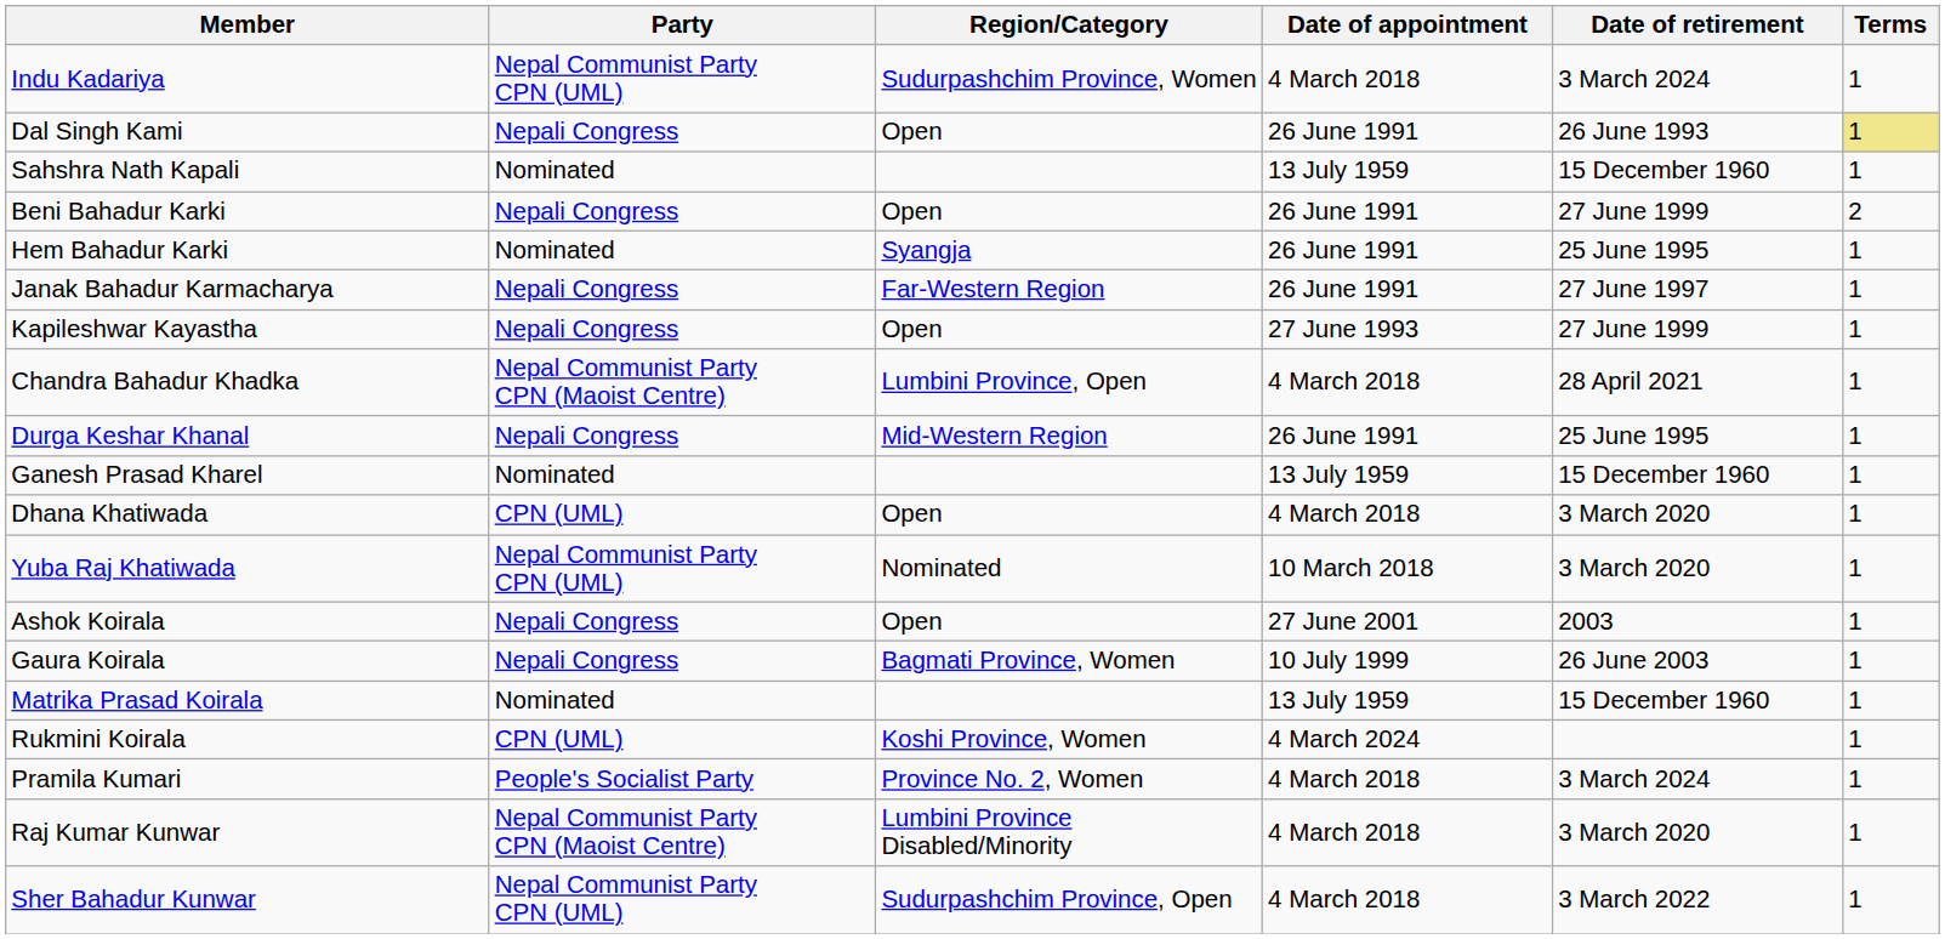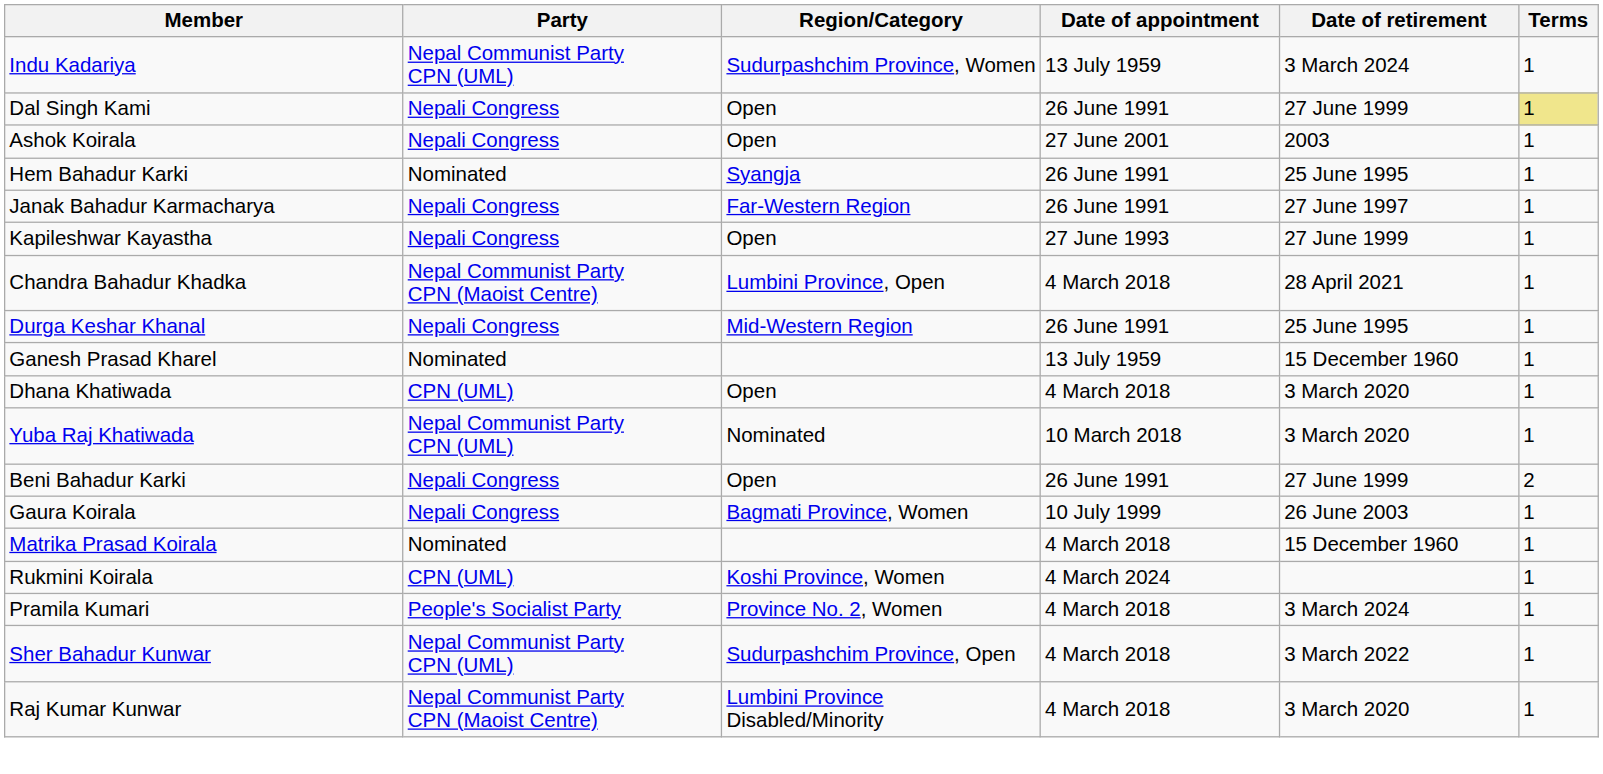 <table class="wikitable sortable">
 <tr>
 <th style="width: 25%;">Member</th>
 <th style="width: 20%;">Party</th>
 <th style="width: 20%;">Region/Category</th>
 <th style="width: 15%;">Date of appointment</th>
 <th style="width: 15%;">Date of retirement</th>
 <th style="width: 5%;">Terms</th>
 </tr>
 <tr>
 <td><a href='#'>Indu Kadariya</a></td>
 <td><a href='#'>Nepal Communist Party</a><br><a href='#'>CPN (UML)</a></td>
 <td><a href='#'>Sudurpashchim Province</a>, Women</td>
-<td>4 March 2018</td>
+<td>13 July 1959</td>
 <td>3 March 2024</td>
 <td>1</td>
 </tr>
 <tr>
 <td>Dal Singh Kami</td>
 <td><a href='#'>Nepali Congress</a></td>
 <td>Open</td>
 <td>26 June 1991</td>
-<td>26 June 1993</td>
+<td>27 June 1999</td>
 <td style="background: khaki;">1</td>
 </tr>
 <tr>
-<td>Sahshra Nath Kapali</td>
-<td>Nominated</td>
-<td></td>
-<td>13 July 1959</td>
-<td>15 December 1960</td>
-<td>1</td>
-</tr>
-<tr>
-<td>Beni Bahadur Karki</td>
+<td>Ashok Koirala</td>
 <td><a href='#'>Nepali Congress</a></td>
 <td>Open</td>
-<td>26 June 1991</td>
-<td>27 June 1999</td>
-<td>2</td>
+<td>27 June 2001</td>
+<td>2003</td>
+<td>1</td>
 </tr>
 <tr>
 <td>Hem Bahadur Karki</td>
 <td>Nominated</td>
 <td><a href='#'>Syangja</a></td>
 <td>26 June 1991</td>
 <td>25 June 1995</td>
 <td>1</td>
 </tr>
 <tr>
 <td>Janak Bahadur Karmacharya</td>
 <td><a href='#'>Nepali Congress</a></td>
 <td><a href='#'>Far-Western Region</a></td>
 <td>26 June 1991</td>
 <td>27 June 1997</td>
 <td>1</td>
 </tr>
 <tr>
 <td>Kapileshwar Kayastha</td>
 <td><a href='#'>Nepali Congress</a></td>
 <td>Open</td>
 <td>27 June 1993</td>
 <td>27 June 1999</td>
 <td>1</td>
 </tr>
 <tr>
 <td>Chandra Bahadur Khadka</td>
 <td><a href='#'>Nepal Communist Party</a><br><a href='#'>CPN (Maoist Centre)</a></td>
 <td><a href='#'>Lumbini Province</a>, Open</td>
 <td>4 March 2018</td>
 <td>28 April 2021</td>
 <td>1</td>
 </tr>
 <tr>
 <td><a href='#'>Durga Keshar Khanal</a></td>
 <td><a href='#'>Nepali Congress</a></td>
 <td><a href='#'>Mid-Western Region</a></td>
 <td>26 June 1991</td>
 <td>25 June 1995</td>
 <td>1</td>
 </tr>
 <tr>
 <td>Ganesh Prasad Kharel</td>
 <td>Nominated</td>
 <td></td>
 <td>13 July 1959</td>
 <td>15 December 1960</td>
 <td>1</td>
 </tr>
 <tr>
 <td>Dhana Khatiwada</td>
 <td><a href='#'>CPN (UML)</a></td>
 <td>Open</td>
 <td>4 March 2018</td>
 <td>3 March 2020</td>
 <td>1</td>
 </tr>
 <tr>
 <td><a href='#'>Yuba Raj Khatiwada</a></td>
 <td><a href='#'>Nepal Communist Party</a><br><a href='#'>CPN (UML)</a></td>
 <td>Nominated</td>
 <td>10 March 2018</td>
 <td>3 March 2020</td>
 <td>1</td>
 </tr>
 <tr>
-<td>Ashok Koirala</td>
+<td>Beni Bahadur Karki</td>
 <td><a href='#'>Nepali Congress</a></td>
 <td>Open</td>
-<td>27 June 2001</td>
-<td>2003</td>
-<td>1</td>
+<td>26 June 1991</td>
+<td>27 June 1999</td>
+<td>2</td>
 </tr>
 <tr>
 <td>Gaura Koirala</td>
 <td><a href='#'>Nepali Congress</a></td>
 <td><a href='#'>Bagmati Province</a>, Women</td>
 <td>10 July 1999</td>
 <td>26 June 2003</td>
 <td>1</td>
 </tr>
 <tr>
 <td><a href='#'>Matrika Prasad Koirala</a></td>
 <td>Nominated</td>
 <td></td>
-<td>13 July 1959</td>
+<td>4 March 2018</td>
 <td>15 December 1960</td>
 <td>1</td>
 </tr>
 <tr>
 <td>Rukmini Koirala</td>
 <td><a href='#'>CPN (UML)</a></td>
 <td><a href='#'>Koshi Province</a>, Women</td>
 <td>4 March 2024</td>
 <td></td>
 <td>1</td>
 </tr>
 <tr>
 <td>Pramila Kumari</td>
 <td><a href='#'>People's Socialist Party</a></td>
 <td><a href='#'>Province No. 2</a>, Women</td>
 <td>4 March 2018</td>
 <td>3 March 2024</td>
 <td>1</td>
 </tr>
 <tr>
+<td><a href='#'>Sher Bahadur Kunwar</a></td>
+<td><a href='#'>Nepal Communist Party</a><br><a href='#'>CPN (UML)</a></td>
+<td><a href='#'>Sudurpashchim Province</a>, Open</td>
+<td>4 March 2018</td>
+<td>3 March 2022</td>
+<td>1</td>
+</tr>
+<tr>
 <td>Raj Kumar Kunwar</td>
 <td><a href='#'>Nepal Communist Party</a><br><a href='#'>CPN (Maoist Centre)</a></td>
 <td><a href='#'>Lumbini Province</a><br>Disabled/Minority</td>
 <td>4 March 2018</td>
 <td>3 March 2020</td>
 <td>1</td>
 </tr>
-<tr>
-<td><a href='#'>Sher Bahadur Kunwar</a></td>
-<td><a href='#'>Nepal Communist Party</a><br><a href='#'>CPN (UML)</a></td>
-<td><a href='#'>Sudurpashchim Province</a>, Open</td>
-<td>4 March 2018</td>
-<td>3 March 2022</td>
-<td>1</td>
-</tr>
 </table>
